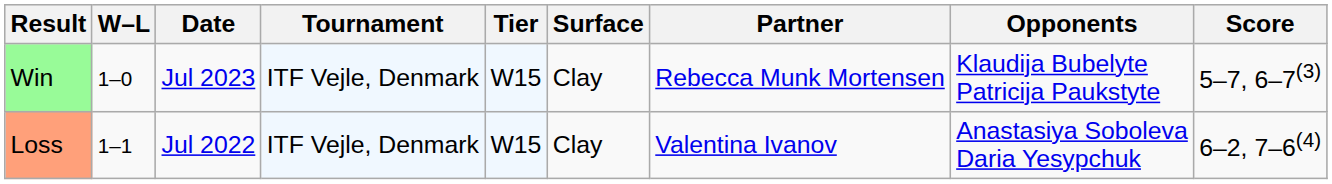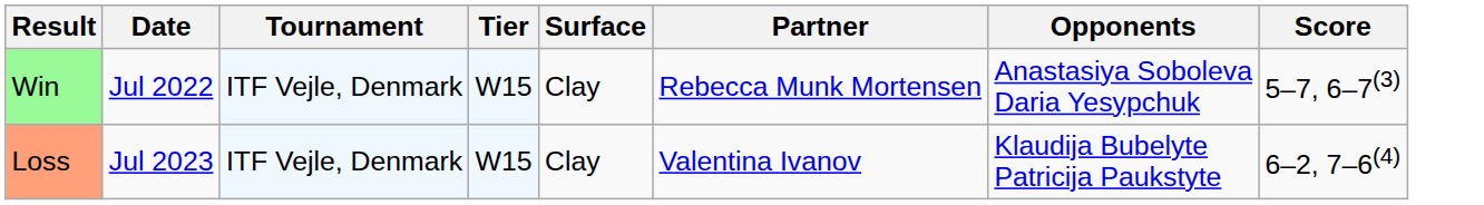 <table class="sortable wikitable">
 <tr>
 <th>Result</th>
-<th class=unsortable>W–L</th>
 <th>Date</th>
 <th>Tournament</th>
 <th>Tier</th>
 <th>Surface</th>
 <th>Partner</th>
 <th>Opponents</th>
 <th class=unsortable>Score</th>
 </tr>
 <tr>
 <td style="background:#98fb98;">Win</td>
-<td><small>1–0</small></td>
+<td><a href='#'>Jul 2022</a></td>
+<td style="background:#f0f8ff;">ITF Vejle, Denmark</td>
+<td style="background:#f0f8ff;">W15</td>
+<td>Clay</td>
+<td> <a href='#'>Rebecca Munk Mortensen</a></td>
+<td> <a href='#'>Anastasiya Soboleva</a> <br>  <a href='#'>Daria Yesypchuk</a></td>
+<td>5–7, 6–7<sup>(3)</sup></td>
+</tr>
+<tr>
+<td style="background:#ffa07a;">Loss</td>
 <td><a href='#'>Jul 2023</a></td>
 <td style="background:#f0f8ff;">ITF Vejle, Denmark</td>
 <td style="background:#f0f8ff;">W15</td>
 <td>Clay</td>
-<td> <a href='#'>Rebecca Munk Mortensen</a></td>
+<td> <a href='#'>Valentina Ivanov</a></td>
 <td> <a href='#'>Klaudija Bubelyte</a> <br>  <a href='#'>Patricija Paukstyte</a></td>
-<td>5–7, 6–7<sup>(3)</sup></td>
-</tr>
-<tr>
-<td style="background:#ffa07a;">Loss</td>
-<td><small>1–1</small></td>
-<td><a href='#'>Jul 2022</a></td>
-<td style="background:#f0f8ff;">ITF Vejle, Denmark</td>
-<td style="background:#f0f8ff;">W15</td>
-<td>Clay</td>
-<td> <a href='#'>Valentina Ivanov</a></td>
-<td> <a href='#'>Anastasiya Soboleva</a> <br>  <a href='#'>Daria Yesypchuk</a></td>
 <td>6–2, 7–6<sup>(4)</sup></td>
 </tr>
 </table>
